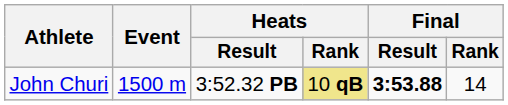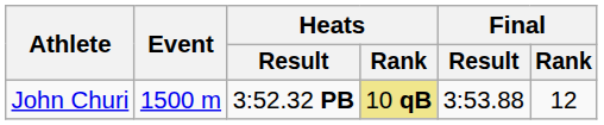 <table class="wikitable" style="font-size:90%">
 <tr>
 <th rowspan=2>Athlete</th>
 <th rowspan=2>Event</th>
 <th colspan=2>Heats</th>
 <th colspan=2>Final</th>
 </tr>
 <tr style="font-size:95%">
 <th>Result</th>
 <th>Rank</th>
 <th>Result</th>
 <th>Rank</th>
 </tr>
 <tr align=center>
 <td align=left><a href='#'>John Churi</a></td>
 <td align=left><a href='#'>1500 m</a></td>
 <td>3:52.32 <strong>PB</strong></td>
 <td style="background: khaki;">10 <strong>qB</strong></td>
-<td><strong>3:53.88</strong></td>
-<td>14</td>
+<td>3:53.88</td>
+<td>12</td>
 </tr>
 </table>
